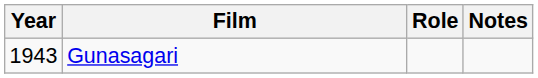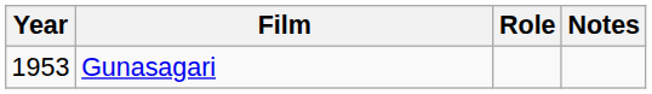 <table class="wikitable sortable">
 <tr>
 <th>Year</th>
 <th width=250>Film</th>
 <th>Role</th>
 <th>Notes</th>
 </tr>
 <tr>
-<td>1943</td>
+<td>1953</td>
 <td><a href='#'>Gunasagari</a></td>
 <td></td>
 <td></td>
 </tr>
 </table>
